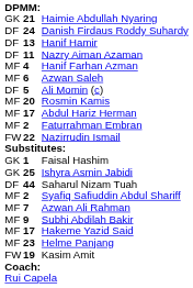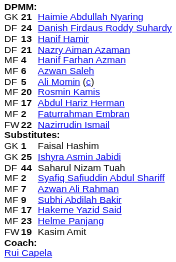 <table style="font-size: 90%; margin:0.2em auto;" cellspacing="0" cellpadding="0">
 <tr>
 <td colspan="4"><strong>DPMM:</strong></td>
 </tr>
 <tr>
 <th width="25"></th>
 <th width="25"></th>
 </tr>
 <tr>
 <td>GK</td>
 <td><strong>21</strong></td>
 <td><a href='#'>Haimie Abdullah Nyaring</a></td>
 <td></td>
 </tr>
 <tr>
 <td>DF</td>
 <td><strong>24</strong></td>
 <td><a href='#'>Danish Firdaus Roddy Suhardy</a> </td>
 <td></td>
 </tr>
 <tr>
 <td>DF</td>
 <td><strong>13</strong></td>
 <td><a href='#'>Hanif Hamir</a></td>
 </tr>
 <tr>
 <td>DF</td>
-<td><strong>11</strong></td>
+<td><strong>21</strong></td>
 <td><a href='#'>Nazry Aiman Azaman</a></td>
 <td></td>
 </tr>
 <tr>
 <td>MF</td>
 <td><strong>4</strong></td>
 <td><a href='#'>Hanif Farhan Azman</a></td>
 <td></td>
 </tr>
 <tr>
 <td>MF</td>
 <td><strong>6</strong></td>
 <td><a href='#'>Azwan Saleh</a></td>
 <td></td>
 </tr>
 <tr>
 <td>DF</td>
 <td><strong>5</strong></td>
 <td><a href='#'>Ali Momin</a> (<a href='#'>c</a>)</td>
 <td></td>
 </tr>
 <tr>
 <td>MF</td>
 <td><strong>20</strong></td>
 <td><a href='#'>Rosmin Kamis</a></td>
 <td></td>
 </tr>
 <tr>
 <td>MF</td>
 <td><strong>17</strong></td>
 <td><a href='#'>Abdul Hariz Herman</a></td>
 <td></td>
 </tr>
 <tr>
 <td>MF</td>
 <td><strong>2</strong></td>
 <td><a href='#'>Faturrahman Embran</a></td>
 <td></td>
 </tr>
 <tr>
 <td>FW</td>
 <td><strong>22</strong></td>
 <td><a href='#'>Nazirrudin Ismail</a></td>
 <td></td>
 </tr>
 <tr>
 <td colspan=4><strong>Substitutes:</strong></td>
 </tr>
 <tr>
 <td>GK</td>
 <td><strong>1</strong></td>
 <td>Faisal Hashim</td>
 <td></td>
 </tr>
 <tr>
 <td>GK</td>
 <td><strong>25</strong></td>
 <td><a href='#'>Ishyra Asmin Jabidi</a></td>
 <td></td>
 <td> </td>
 <td> </td>
 </tr>
 <tr>
 <td>DF</td>
 <td><strong>44</strong></td>
 <td>Saharul Nizam Tuah</td>
 <td></td>
 </tr>
 <tr>
 <td>MF</td>
 <td><strong>2</strong></td>
 <td><a href='#'>Syafiq Safiuddin Abdul Shariff</a></td>
 <td></td>
 </tr>
 <tr>
 <td>MF</td>
 <td><strong>7</strong></td>
 <td><a href='#'>Azwan Ali Rahman</a></td>
 <td></td>
 </tr>
 <tr>
 <td>MF</td>
 <td><strong>9</strong></td>
 <td><a href='#'>Subhi Abdilah Bakir</a></td>
 <td></td>
 </tr>
 <tr>
 <td>MF</td>
 <td><strong>17</strong></td>
 <td><a href='#'>Hakeme Yazid Said</a></td>
 <td></td>
 <td> </td>
 </tr>
 <tr>
 <td>MF</td>
 <td><strong>23</strong></td>
 <td><a href='#'>Helme Panjang</a></td>
 <td></td>
 </tr>
 <tr>
 <td>FW</td>
 <td><strong>19</strong></td>
 <td>Kasim Amit</td>
 <td></td>
 </tr>
 <tr>
 <td colspan=4><strong>Coach:</strong></td>
 </tr>
 <tr>
 <td colspan="4"> <a href='#'>Rui Capela</a></td>
 </tr>
 </table>
